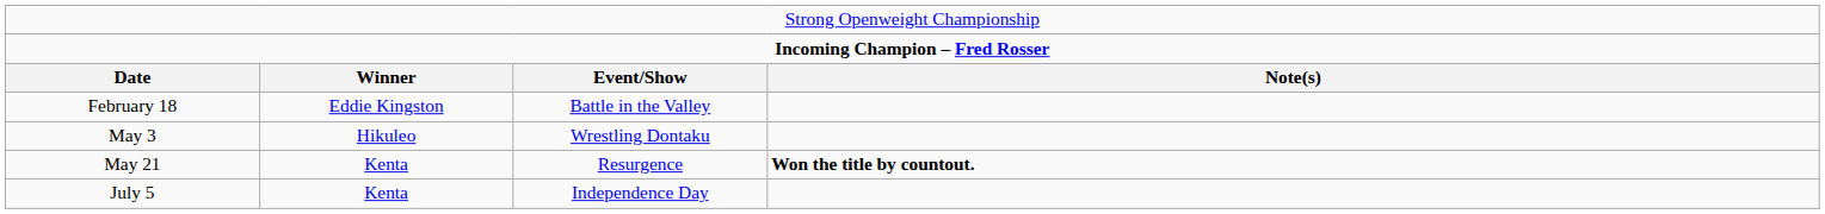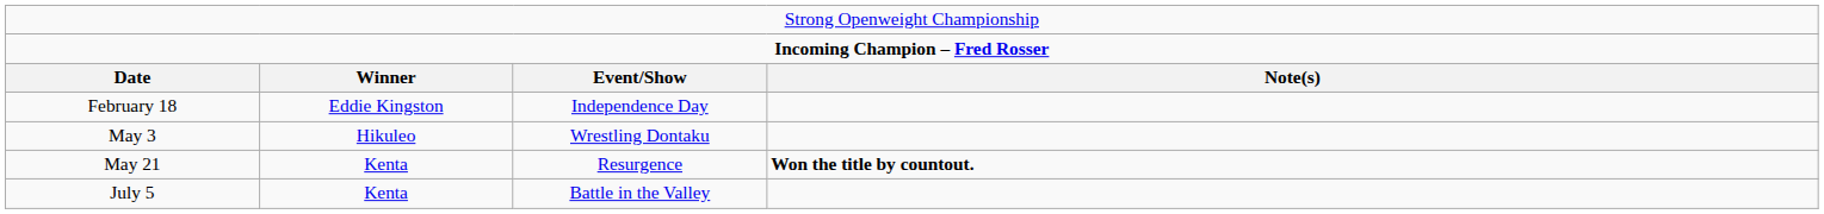 <table class="wikitable" style="text-align:center; width:100%;">
 <tr>
 <td colspan="5" style="text-align: center;"><a href='#'>Strong Openweight Championship</a></td>
 </tr>
 <tr>
 <td colspan="5" style="text-align: center;"><strong>Incoming Champion – <a href='#'>Fred Rosser</a></strong></td>
 </tr>
 <tr>
 <th width=14%>Date</th>
 <th width=14%>Winner</th>
 <th width=14%>Event/Show</th>
 <th width=58%>Note(s)</th>
 </tr>
 <tr>
 <td>February 18</td>
 <td><a href='#'>Eddie Kingston</a></td>
-<td><a href='#'>Battle in the Valley</a></td>
+<td><a href='#'>Independence Day</a><br></td>
 </tr>
 <tr>
 <td>May 3</td>
 <td><a href='#'>Hikuleo</a></td>
 <td><a href='#'>Wrestling Dontaku</a></td>
 <td></td>
 </tr>
 <tr>
 <td>May 21</td>
 <td><a href='#'>Kenta</a></td>
 <td><a href='#'>Resurgence</a></td>
 <td align=left><strong>Won the title by countout.</strong></td>
 </tr>
 <tr>
 <td>July 5</td>
 <td><a href='#'>Kenta</a></td>
-<td><a href='#'>Independence Day</a><br></td>
+<td><a href='#'>Battle in the Valley</a></td>
 <td></td>
 </tr>
 </table>
